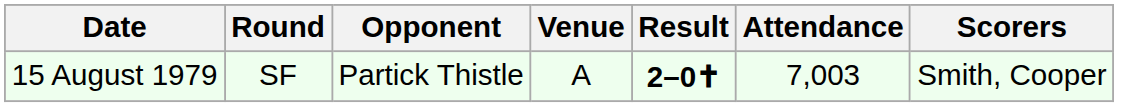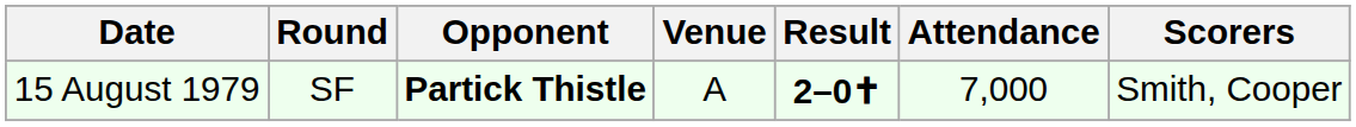 <table class="wikitable sortable" style="font-size:100%; text-align:center">
 <tr>
 <th>Date</th>
 <th>Round</th>
 <th>Opponent</th>
 <th>Venue</th>
 <th>Result</th>
 <th>Attendance</th>
 <th>Scorers</th>
 </tr>
 <tr bgcolor = "#EEFFEE">
 <td>15 August 1979</td>
 <td>SF</td>
-<td>Partick Thistle</td>
+<td><strong>Partick Thistle</strong></td>
 <td>A</td>
 <td><strong>2–0✝</strong></td>
-<td>7,003</td>
+<td>7,000</td>
 <td>Smith, Cooper</td>
 </tr>
 </table>
